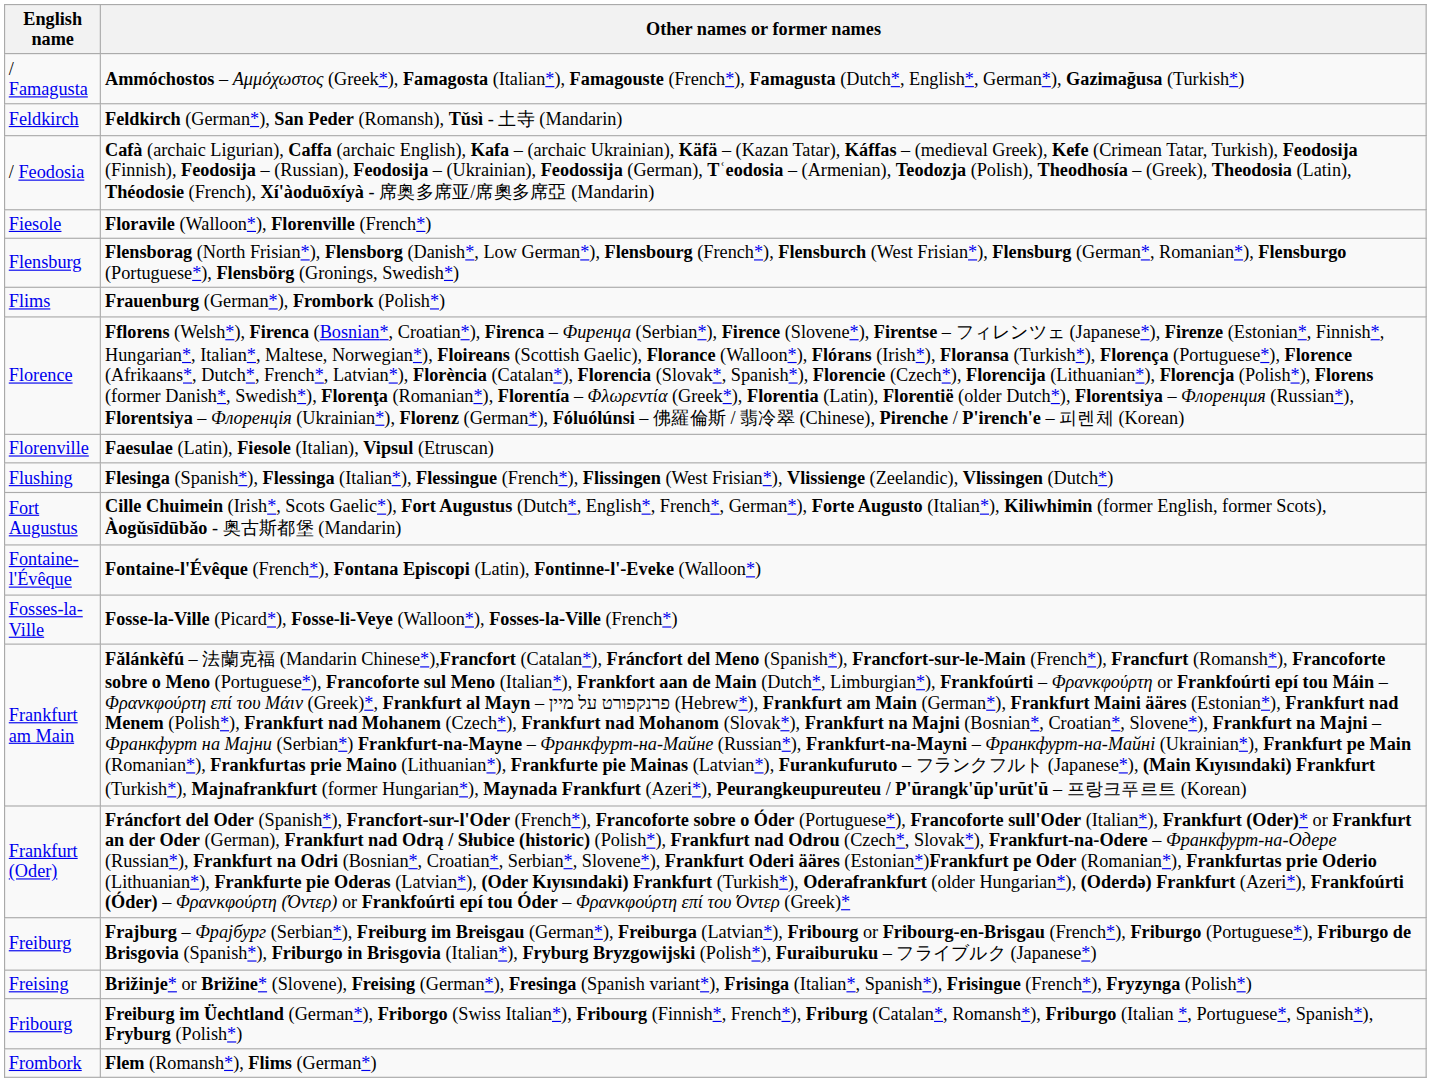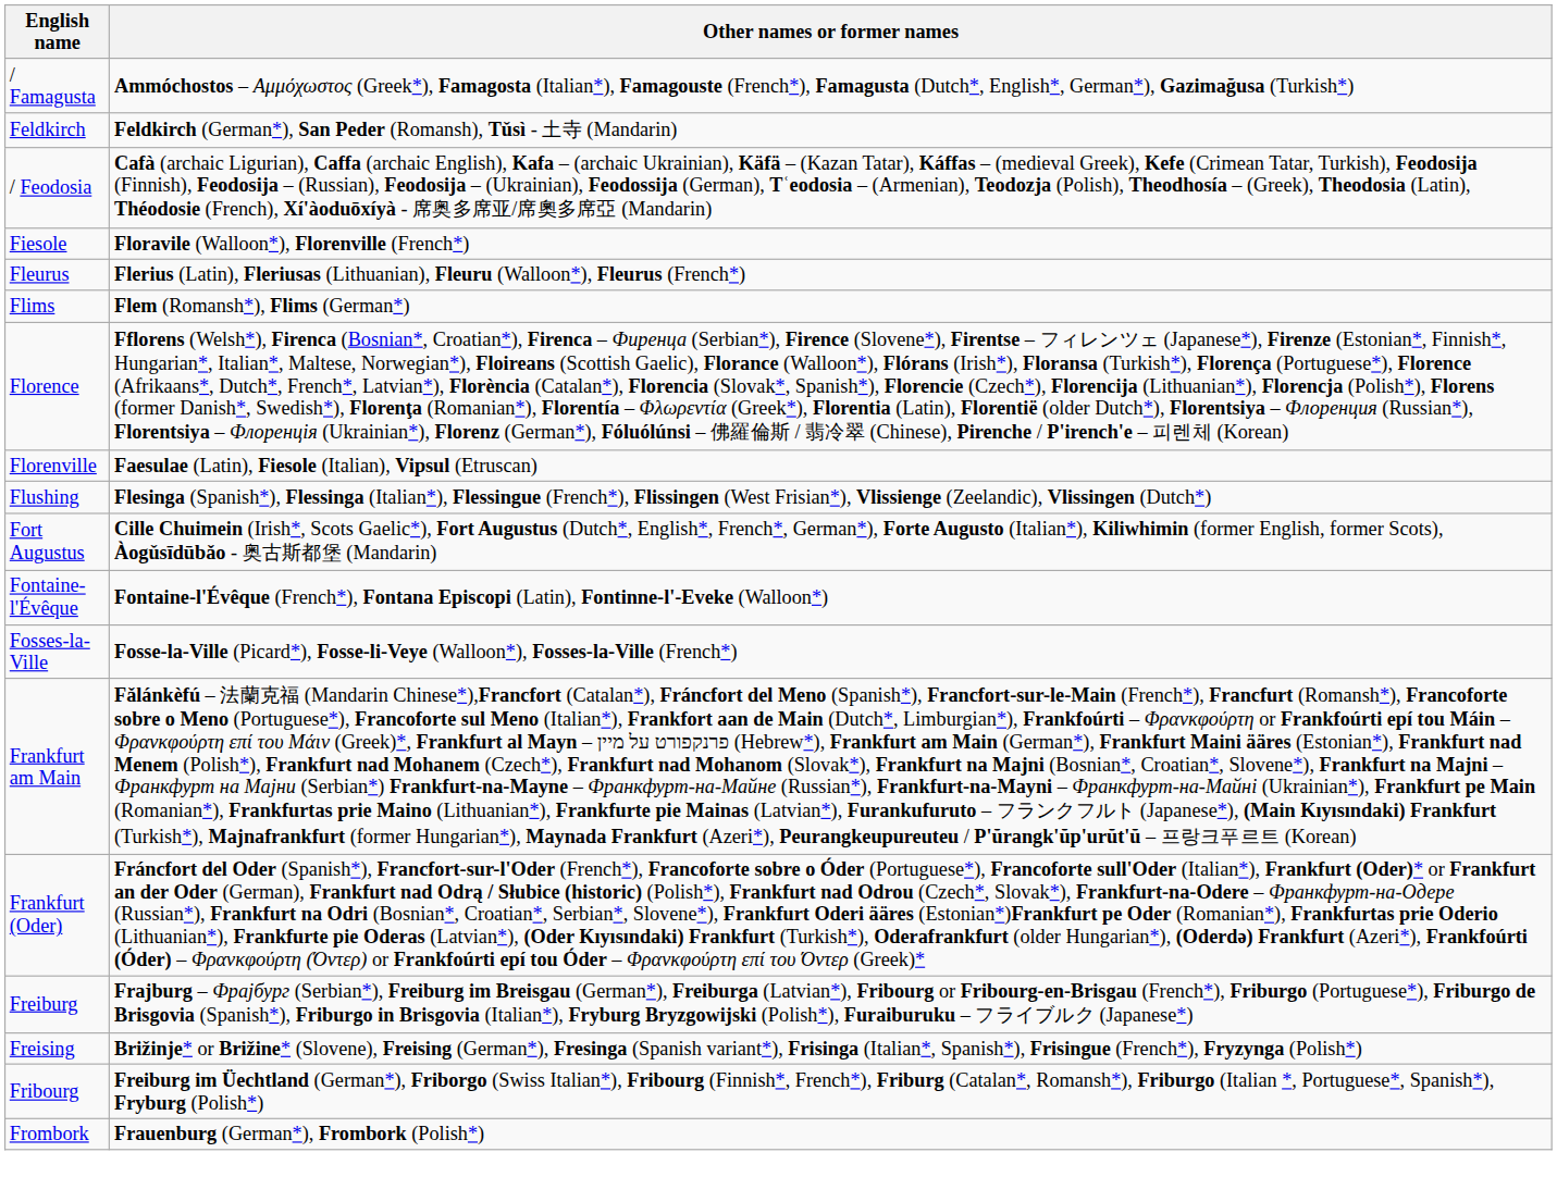 <table class="wikitable">
 <tr>
 <th>English name</th>
 <th>Other names or former names</th>
 </tr>
 <tr>
 <td>/ <a href='#'>Famagusta</a></td>
 <td><strong>Ammóchostos</strong> – <em>Αμμόχωστος</em> (Greek<a href='#'>*</a>), <strong>Famagosta</strong> (Italian<a href='#'>*</a>), <strong>Famagouste</strong> (French<a href='#'>*</a>), <strong>Famagusta</strong> (Dutch<a href='#'>*</a>, English<a href='#'>*</a>, German<a href='#'>*</a>), <strong>Gazimağusa</strong> (Turkish<a href='#'>*</a>)</td>
 </tr>
 <tr>
 <td> <a href='#'>Feldkirch</a></td>
 <td><strong>Feldkirch</strong> (German<a href='#'>*</a>), <strong>San Peder</strong> (Romansh), <strong>Tǔsì</strong> - 土寺 (Mandarin)</td>
 </tr>
 <tr>
 <td>/ <a href='#'>Feodosia</a></td>
 <td><strong>Cafà</strong> (archaic Ligurian), <strong>Caffa</strong> (archaic English), <strong>Kafa</strong> –  (archaic Ukrainian), <strong>Käfä</strong> – <em></em> (Kazan Tatar), <strong>Káffas</strong> – <em></em> (medieval Greek), <strong>Kefe</strong> (Crimean Tatar, Turkish), <strong>Feodosija</strong> (Finnish), <strong>Feodosija</strong> – <em></em> (Russian), <strong>Feodosija</strong> – <em></em> (Ukrainian), <strong>Feodossija</strong> (German),  <strong>Tʿeodosia</strong> –  (Armenian), <strong>Teodozja</strong> (Polish), <strong>Theodhosía</strong> – <em></em> (Greek), <strong>Theodosia</strong> (Latin), <strong>Théodosie</strong> (French), <strong>Xí'àoduōxíyà</strong> - 席奥多席亚/席奧多席亞 (Mandarin)</td>
 </tr>
 <tr>
 <td> <a href='#'>Fiesole</a></td>
 <td><strong>Floravile</strong> (Walloon<a href='#'>*</a>), <strong>Florenville</strong> (French<a href='#'>*</a>)</td>
 </tr>
 <tr>
-<td> <a href='#'>Flensburg</a></td>
-<td><strong>Flensborag</strong> (North Frisian<a href='#'>*</a>), <strong>Flensborg</strong> (Danish<a href='#'>*</a>, Low German<a href='#'>*</a>), <strong>Flensbourg</strong> (French<a href='#'>*</a>), <strong>Flensburch</strong> (West Frisian<a href='#'>*</a>), <strong>Flensburg</strong> (German<a href='#'>*</a>, Romanian<a href='#'>*</a>), <strong>Flensburgo</strong> (Portuguese<a href='#'>*</a>), <strong>Flensbörg</strong> (Gronings, Swedish<a href='#'>*</a>)</td>
+<td> <a href='#'>Fleurus</a></td>
+<td><strong>Flerius</strong> (Latin), <strong>Fleriusas</strong> (Lithuanian), <strong>Fleuru</strong> (Walloon<a href='#'>*</a>), <strong>Fleurus</strong> (French<a href='#'>*</a>)</td>
 </tr>
 <tr>
 <td> <a href='#'>Flims</a></td>
-<td><strong>Frauenburg</strong> (German<a href='#'>*</a>), <strong>Frombork</strong> (Polish<a href='#'>*</a>)</td>
+<td><strong>Flem</strong> (Romansh<a href='#'>*</a>), <strong>Flims</strong> (German<a href='#'>*</a>)</td>
 </tr>
 <tr>
 <td> <a href='#'>Florence</a></td>
 <td><strong>Fflorens</strong> (Welsh<a href='#'>*</a>), <strong>Firenca</strong> (<a href='#'>Bosnian</a><a href='#'>*</a>, Croatian<a href='#'>*</a>), <strong>Firenca</strong> – <em>Фиренца</em> (Serbian<a href='#'>*</a>), <strong>Firence</strong> (Slovene<a href='#'>*</a>), <strong>Firentse</strong> – フィレンツェ (Japanese<a href='#'>*</a>), <strong>Firenze</strong> (Estonian<a href='#'>*</a>, Finnish<a href='#'>*</a>, Hungarian<a href='#'>*</a>, Italian<a href='#'>*</a>, Maltese, Norwegian<a href='#'>*</a>), <strong>Floireans</strong> (Scottish Gaelic), <strong>Florance</strong> (Walloon<a href='#'>*</a>), <strong>Flórans</strong> (Irish<a href='#'>*</a>), <strong>Floransa</strong> (Turkish<a href='#'>*</a>), <strong>Florença</strong> (Portuguese<a href='#'>*</a>), <strong>Florence</strong> (Afrikaans<a href='#'>*</a>, Dutch<a href='#'>*</a>, French<a href='#'>*</a>, Latvian<a href='#'>*</a>), <strong>Florència</strong> (Catalan<a href='#'>*</a>), <strong>Florencia</strong> (Slovak<a href='#'>*</a>, Spanish<a href='#'>*</a>), <strong>Florencie</strong> (Czech<a href='#'>*</a>), <strong>Florencija</strong> (Lithuanian<a href='#'>*</a>), <strong>Florencja</strong> (Polish<a href='#'>*</a>), <strong>Florens</strong> (former Danish<a href='#'>*</a>, Swedish<a href='#'>*</a>), <strong>Florenţa</strong> (Romanian<a href='#'>*</a>), <strong>Florentía</strong> – <em>Φλωρεντία</em> (Greek<a href='#'>*</a>), <strong>Florentia</strong> (Latin), <strong>Florentië</strong> (older Dutch<a href='#'>*</a>), <strong>Florentsiya</strong> – <em>Флоренция</em> (Russian<a href='#'>*</a>), <strong>Florentsiya</strong> – <em>Флоренція</em> (Ukrainian<a href='#'>*</a>), <strong>Florenz</strong> (German<a href='#'>*</a>), <strong>Fóluólúnsi</strong> – 佛羅倫斯 / 翡冷翠 (Chinese), <strong>Pirenche</strong> / <strong>P'irench'e</strong> – 피렌체 (Korean)</td>
 </tr>
 <tr>
 <td> <a href='#'>Florenville</a></td>
 <td><strong>Faesulae</strong> (Latin), <strong>Fiesole</strong> (Italian), <strong>Vipsul</strong> (Etruscan)</td>
 </tr>
 <tr>
 <td> <a href='#'>Flushing</a></td>
 <td><strong>Flesinga</strong> (Spanish<a href='#'>*</a>), <strong>Flessinga</strong> (Italian<a href='#'>*</a>), <strong>Flessingue</strong> (French<a href='#'>*</a>), <strong>Flissingen</strong> (West Frisian<a href='#'>*</a>), <strong>Vlissienge</strong> (Zeelandic), <strong>Vlissingen</strong> (Dutch<a href='#'>*</a>)</td>
 </tr>
 <tr>
 <td> <a href='#'>Fort Augustus</a></td>
 <td><strong>Cille Chuimein</strong> (Irish<a href='#'>*</a>, Scots Gaelic<a href='#'>*</a>), <strong>Fort Augustus</strong> (Dutch<a href='#'>*</a>, English<a href='#'>*</a>, French<a href='#'>*</a>, German<a href='#'>*</a>), <strong>Forte Augusto</strong> (Italian<a href='#'>*</a>), <strong>Kiliwhimin</strong> (former English, former Scots), <strong>Àogǔsīdūbǎo</strong> - 奥古斯都堡 (Mandarin)</td>
 </tr>
 <tr>
 <td> <a href='#'>Fontaine-l'Évêque</a></td>
 <td><strong>Fontaine-l'Évêque</strong> (French<a href='#'>*</a>), <strong>Fontana Episcopi</strong> (Latin), <strong>Fontinne-l'-Eveke</strong> (Walloon<a href='#'>*</a>)</td>
 </tr>
 <tr>
 <td> <a href='#'>Fosses-la-Ville</a></td>
 <td><strong>Fosse-la-Ville</strong> (Picard<a href='#'>*</a>), <strong>Fosse-li-Veye</strong> (Walloon<a href='#'>*</a>), <strong>Fosses-la-Ville</strong> (French<a href='#'>*</a>)</td>
 </tr>
 <tr>
 <td> <a href='#'>Frankfurt am Main</a></td>
 <td><strong>Fǎlánkèfú</strong> – 法蘭克福 (Mandarin Chinese<a href='#'>*</a>),<strong>Francfort</strong> (Catalan<a href='#'>*</a>), <strong>Fráncfort del Meno</strong> (Spanish<a href='#'>*</a>), <strong>Francfort-sur-le-Main</strong> (French<a href='#'>*</a>), <strong>Francfurt</strong> (Romansh<a href='#'>*</a>), <strong>Francoforte sobre o Meno</strong> (Portuguese<a href='#'>*</a>), <strong>Francoforte sul Meno</strong> (Italian<a href='#'>*</a>), <strong>Frankfort aan de Main</strong> (Dutch<a href='#'>*</a>, Limburgian<a href='#'>*</a>), <strong>Frankfoúrti</strong> – <em>Φρανκφούρτη</em> or <strong>Frankfoúrti epí tou Máin</strong> – <em>Φρανκφούρτη επί του Μάιν</em> (Greek)<a href='#'>*</a>, <strong>Frankfurt al Mayn</strong> – פרנקפורט על מיין (Hebrew<a href='#'>*</a>), <strong>Frankfurt am Main</strong> (German<a href='#'>*</a>), <strong>Frankfurt Maini ääres</strong> (Estonian<a href='#'>*</a>), <strong>Frankfurt nad Menem</strong> (Polish<a href='#'>*</a>), <strong>Frankfurt nad Mohanem</strong> (Czech<a href='#'>*</a>), <strong>Frankfurt nad Mohanom</strong> (Slovak<a href='#'>*</a>), <strong>Frankfurt na Majni</strong> (Bosnian<a href='#'>*</a>, Croatian<a href='#'>*</a>, Slovene<a href='#'>*</a>), <strong>Frankfurt na Majni</strong> – <em>Франкфурт на Мајни</em> (Serbian<a href='#'>*</a>) <strong>Frankfurt-na-Mayne</strong> – <em>Франкфурт-на-Майне</em> (Russian<a href='#'>*</a>), <strong>Frankfurt-na-Mayni</strong> – <em>Франкфурт-на-Майні</em> (Ukrainian<a href='#'>*</a>), <strong>Frankfurt pe Main</strong> (Romanian<a href='#'>*</a>), <strong>Frankfurtas prie Maino</strong> (Lithuanian<a href='#'>*</a>), <strong>Frankfurte pie Mainas</strong> (Latvian<a href='#'>*</a>), <strong>Furankufuruto</strong> – フランクフルト (Japanese<a href='#'>*</a>), <strong>(Main Kıyısındaki) Frankfurt</strong> (Turkish<a href='#'>*</a>), <strong>Majnafrankfurt</strong> (former Hungarian<a href='#'>*</a>), <strong>Maynada Frankfurt</strong> (Azeri<a href='#'>*</a>), <strong>Peurangkeupureuteu</strong> / <strong>P'ŭrangk'ŭp'urŭt'ŭ</strong> – 프랑크푸르트 (Korean)</td>
 </tr>
 <tr>
 <td> <a href='#'>Frankfurt (Oder)</a></td>
 <td><strong>Fráncfort del Oder</strong> (Spanish<a href='#'>*</a>), <strong>Francfort-sur-l'Oder</strong> (French<a href='#'>*</a>), <strong>Francoforte sobre o Óder</strong> (Portuguese<a href='#'>*</a>), <strong>Francoforte sull'Oder</strong> (Italian<a href='#'>*</a>), <strong>Frankfurt (Oder)</strong><a href='#'>*</a> or <strong>Frankfurt an der Oder</strong> (German), <strong>Frankfurt nad Odrą / Słubice (historic)</strong> (Polish<a href='#'>*</a>), <strong>Frankfurt nad Odrou</strong> (Czech<a href='#'>*</a>, Slovak<a href='#'>*</a>), <strong>Frankfurt-na-Odere</strong> – <em>Франкфурт-на-Одере</em> (Russian<a href='#'>*</a>), <strong>Frankfurt na Odri</strong> (Bosnian<a href='#'>*</a>, Croatian<a href='#'>*</a>, Serbian<a href='#'>*</a>, Slovene<a href='#'>*</a>), <strong>Frankfurt Oderi ääres</strong> (Estonian<a href='#'>*</a>)<strong>Frankfurt pe Oder</strong> (Romanian<a href='#'>*</a>), <strong>Frankfurtas prie Oderio</strong> (Lithuanian<a href='#'>*</a>), <strong>Frankfurte pie Oderas</strong> (Latvian<a href='#'>*</a>), <strong>(Oder Kıyısındaki) Frankfurt</strong> (Turkish<a href='#'>*</a>), <strong>Oderafrankfurt</strong> (older Hungarian<a href='#'>*</a>), <strong>(Oderdə) Frankfurt</strong> (Azeri<a href='#'>*</a>), <strong>Frankfoúrti (Óder)</strong> – <em>Φρανκφούρτη (Όντερ)</em> or <strong>Frankfoúrti epí tou Óder</strong> – <em>Φρανκφούρτη επί του Όντερ</em> (Greek)<a href='#'>*</a></td>
 </tr>
 <tr>
 <td> <a href='#'>Freiburg</a></td>
 <td><strong>Frajburg</strong> – <em>Фрајбург</em> (Serbian<a href='#'>*</a>), <strong>Freiburg im Breisgau</strong> (German<a href='#'>*</a>), <strong>Freiburga</strong> (Latvian<a href='#'>*</a>), <strong>Fribourg</strong> or <strong>Fribourg-en-Brisgau</strong> (French<a href='#'>*</a>), <strong>Friburgo</strong> (Portuguese<a href='#'>*</a>), <strong>Friburgo de Brisgovia</strong> (Spanish<a href='#'>*</a>), <strong>Friburgo in Brisgovia</strong> (Italian<a href='#'>*</a>), <strong>Fryburg Bryzgowijski</strong> (Polish<a href='#'>*</a>), <strong>Furaiburuku</strong> – フライブルク (Japanese<a href='#'>*</a>)</td>
 </tr>
 <tr>
 <td> <a href='#'>Freising</a></td>
 <td><strong>Brižinje</strong><a href='#'>*</a> or <strong>Brižine</strong><a href='#'>*</a> (Slovene), <strong>Freising</strong> (German<a href='#'>*</a>), <strong>Fresinga</strong> (Spanish variant<a href='#'>*</a>), <strong>Frisinga</strong> (Italian<a href='#'>*</a>, Spanish<a href='#'>*</a>), <strong>Frisingue</strong> (French<a href='#'>*</a>), <strong>Fryzynga</strong> (Polish<a href='#'>*</a>)</td>
 </tr>
 <tr>
 <td> <a href='#'>Fribourg</a></td>
 <td><strong>Freiburg im Üechtland</strong> (German<a href='#'>*</a>), <strong>Friborgo</strong> (Swiss Italian<a href='#'>*</a>), <strong>Fribourg</strong> (Finnish<a href='#'>*</a>, French<a href='#'>*</a>), <strong>Friburg</strong> (Catalan<a href='#'>*</a>, Romansh<a href='#'>*</a>), <strong>Friburgo</strong> (Italian <a href='#'>*</a>, Portuguese<a href='#'>*</a>, Spanish<a href='#'>*</a>), <strong>Fryburg</strong> (Polish<a href='#'>*</a>)</td>
 </tr>
 <tr>
 <td> <a href='#'>Frombork</a></td>
-<td><strong>Flem</strong> (Romansh<a href='#'>*</a>), <strong>Flims</strong> (German<a href='#'>*</a>)</td>
+<td><strong>Frauenburg</strong> (German<a href='#'>*</a>), <strong>Frombork</strong> (Polish<a href='#'>*</a>)</td>
 </tr>
 </table>
